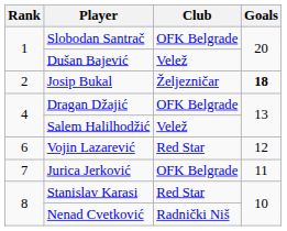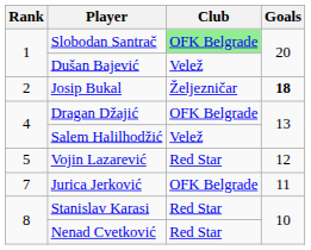 <table class="wikitable" style="text-align:center">
 <tr>
 <th>Rank</th>
 <th>Player</th>
 <th>Club</th>
 <th>Goals</th>
 </tr>
 <tr>
 <td rowspan="2">1</td>
 <td align="left"> <a href='#'>Slobodan Santrač</a></td>
-<td align="left"><a href='#'>OFK Belgrade</a></td>
+<td align="left" style="background: lightgreen;"><a href='#'>OFK Belgrade</a></td>
 <td rowspan="2">20</td>
 </tr>
 <tr>
 <td align="left"> <a href='#'>Dušan Bajević</a></td>
 <td align="left"><a href='#'>Velež</a></td>
 </tr>
 <tr>
 <td rowspan="1">2</td>
 <td align="left"> <a href='#'>Josip Bukal</a></td>
 <td align="left"><a href='#'>Željezničar</a></td>
 <td><strong>18</strong></td>
 </tr>
 <tr>
 <td rowspan="2">4</td>
 <td align="left"> <a href='#'>Dragan Džajić</a></td>
 <td align="left"><a href='#'>OFK Belgrade</a></td>
 <td rowspan="2">13</td>
 </tr>
 <tr>
 <td align="left"> <a href='#'>Salem Halilhodžić</a></td>
 <td align="left"><a href='#'>Velež</a></td>
 </tr>
 <tr>
-<td rowspan="1">6</td>
+<td rowspan="1">5</td>
 <td align="left"> <a href='#'>Vojin Lazarević</a></td>
 <td align="left"><a href='#'>Red Star</a></td>
 <td>12</td>
 </tr>
 <tr>
 <td rowspan="1">7</td>
 <td align="left"> <a href='#'>Jurica Jerković</a></td>
 <td align="left"><a href='#'>OFK Belgrade</a></td>
 <td>11</td>
 </tr>
 <tr>
 <td rowspan="2">8</td>
 <td align="left"> <a href='#'>Stanislav Karasi</a></td>
 <td align="left"><a href='#'>Red Star</a></td>
 <td rowspan="2">10</td>
 </tr>
 <tr>
 <td align="left"> <a href='#'>Nenad Cvetković</a></td>
-<td align="left"><a href='#'>Radnički Niš</a></td>
+<td align="left"><a href='#'>Red Star</a></td>
 </tr>
 </table>
